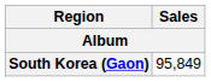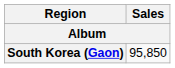 <table class="wikitable plainrowheaders" style="text-align:center;">
 <tr>
 <th>Region</th>
 <th>Sales</th>
 </tr>
 <tr>
 <th colspan="2">Album</th>
 </tr>
 <tr>
 <th scope=row>South Korea (<a href='#'>Gaon</a>)</th>
-<td>95,849</td>
+<td>95,850</td>
 </tr>
 </table>
